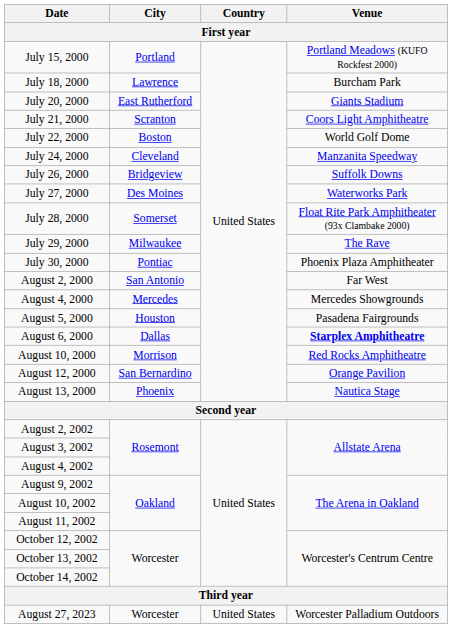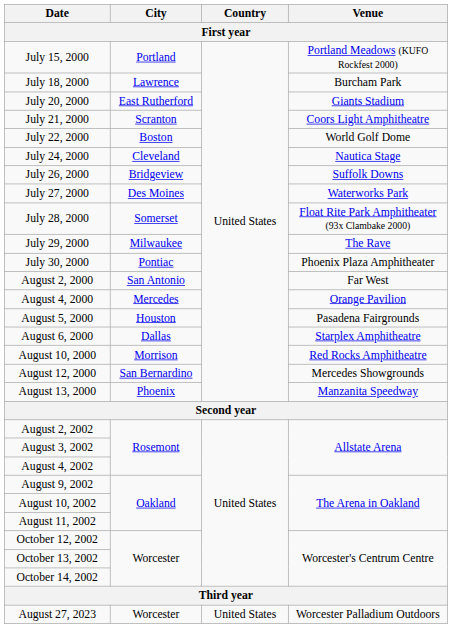 <table class="wikitable" style="text-align:center;">
 <tr>
 <th width="200">Date</th>
 <th width="150">City</th>
 <th width="150">Country</th>
 <th width="300">Venue</th>
 </tr>
 <tr>
 <th colspan="4">First year</th>
 </tr>
 <tr>
 <td>July 15, 2000</td>
 <td><a href='#'>Portland</a></td>
 <td rowspan="18">United States</td>
 <td><a href='#'>Portland Meadows</a> <small>(KUFO Rockfest 2000)</small></td>
 </tr>
 <tr>
 <td>July 18, 2000</td>
 <td><a href='#'>Lawrence</a></td>
 <td>Burcham Park</td>
 </tr>
 <tr>
 <td>July 20, 2000</td>
 <td><a href='#'>East Rutherford</a></td>
 <td><a href='#'>Giants Stadium</a></td>
 </tr>
 <tr>
 <td>July 21, 2000</td>
 <td><a href='#'>Scranton</a></td>
 <td><a href='#'>Coors Light Amphitheatre</a></td>
 </tr>
 <tr>
 <td>July 22, 2000</td>
 <td><a href='#'>Boston</a></td>
 <td>World Golf Dome</td>
 </tr>
 <tr>
 <td>July 24, 2000</td>
 <td><a href='#'>Cleveland</a></td>
-<td><a href='#'>Manzanita Speedway</a></td>
+<td><a href='#'>Nautica Stage</a></td>
 </tr>
 <tr>
 <td>July 26, 2000</td>
 <td><a href='#'>Bridgeview</a></td>
 <td><a href='#'>Suffolk Downs</a></td>
 </tr>
 <tr>
 <td>July 27, 2000</td>
 <td><a href='#'>Des Moines</a></td>
 <td><a href='#'>Waterworks Park</a></td>
 </tr>
 <tr>
 <td>July 28, 2000</td>
 <td><a href='#'>Somerset</a></td>
 <td><a href='#'>Float Rite Park Amphitheater</a> <small>(93x Clambake 2000)</small></td>
 </tr>
 <tr>
 <td>July 29, 2000</td>
 <td><a href='#'>Milwaukee</a></td>
 <td><a href='#'>The Rave</a></td>
 </tr>
 <tr>
 <td>July 30, 2000</td>
 <td><a href='#'>Pontiac</a></td>
 <td>Phoenix Plaza Amphitheater</td>
 </tr>
 <tr>
 <td>August 2, 2000</td>
 <td><a href='#'>San Antonio</a></td>
 <td>Far West</td>
 </tr>
 <tr>
 <td>August 4, 2000</td>
 <td><a href='#'>Mercedes</a></td>
-<td>Mercedes Showgrounds</td>
+<td><a href='#'>Orange Pavilion</a></td>
 </tr>
 <tr>
 <td>August 5, 2000</td>
 <td><a href='#'>Houston</a></td>
 <td>Pasadena Fairgrounds</td>
 </tr>
 <tr>
 <td>August 6, 2000</td>
 <td><a href='#'>Dallas</a></td>
-<td><strong><a href='#'>Starplex Amphitheatre</a></strong></td>
+<td><a href='#'>Starplex Amphitheatre</a></td>
 </tr>
 <tr>
 <td>August 10, 2000</td>
 <td><a href='#'>Morrison</a></td>
 <td><a href='#'>Red Rocks Amphitheatre</a></td>
 </tr>
 <tr>
 <td>August 12, 2000</td>
 <td><a href='#'>San Bernardino</a></td>
-<td><a href='#'>Orange Pavilion</a></td>
+<td>Mercedes Showgrounds</td>
 </tr>
 <tr>
 <td>August 13, 2000</td>
 <td><a href='#'>Phoenix</a></td>
-<td><a href='#'>Nautica Stage</a></td>
+<td><a href='#'>Manzanita Speedway</a></td>
 </tr>
 <tr>
 <th colspan="4">Second year</th>
 </tr>
 <tr>
 <td>August 2, 2002</td>
 <td rowspan="3"><a href='#'>Rosemont</a></td>
 <td rowspan="9">United States</td>
 <td rowspan="3"><a href='#'>Allstate Arena</a></td>
 </tr>
 <tr>
 <td>August 3, 2002</td>
 </tr>
 <tr>
 <td>August 4, 2002</td>
 </tr>
 <tr>
 <td>August 9, 2002</td>
 <td rowspan="3"><a href='#'>Oakland</a></td>
 <td rowspan="3"><a href='#'>The Arena in Oakland</a></td>
 </tr>
 <tr>
 <td>August 10, 2002</td>
 </tr>
 <tr>
 <td>August 11, 2002</td>
 </tr>
 <tr>
 <td>October 12, 2002</td>
 <td rowspan="3">Worcester</td>
 <td rowspan="3">Worcester's Centrum Centre</td>
 </tr>
 <tr>
 <td>October 13, 2002</td>
 </tr>
 <tr>
 <td>October 14, 2002</td>
 </tr>
 <tr>
 <th colspan="4">Third year</th>
 </tr>
 <tr>
 <td>August 27, 2023</td>
 <td rowspan="3">Worcester</td>
 <td rowspan="18">United States</td>
 <td rowspan="3">Worcester Palladium Outdoors</td>
 </tr>
 </table>
